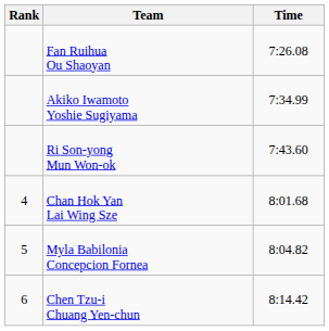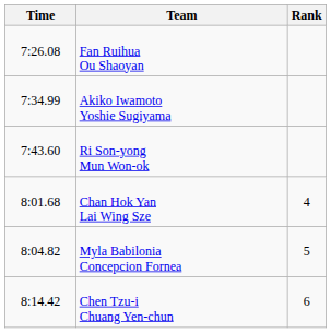 <table class=wikitable style="text-align:center">
 <tr>
+<th width=80>Time</th>
+<th width=250>Team</th>
 <th width=40>Rank</th>
-<th width=250>Team</th>
-<th width=80>Time</th>
 </tr>
 <tr>
+<td>7:26.08</td>
+<td align=left><br><a href='#'>Fan Ruihua</a><br><a href='#'>Ou Shaoyan</a></td>
 <td></td>
-<td align=left><br><a href='#'>Fan Ruihua</a><br><a href='#'>Ou Shaoyan</a></td>
-<td>7:26.08</td>
 </tr>
 <tr>
+<td>7:34.99</td>
+<td align=left><br><a href='#'>Akiko Iwamoto</a><br><a href='#'>Yoshie Sugiyama</a></td>
 <td></td>
-<td align=left><br><a href='#'>Akiko Iwamoto</a><br><a href='#'>Yoshie Sugiyama</a></td>
-<td>7:34.99</td>
 </tr>
 <tr>
+<td>7:43.60</td>
+<td align=left><br><a href='#'>Ri Son-yong</a><br><a href='#'>Mun Won-ok</a></td>
 <td></td>
-<td align=left><br><a href='#'>Ri Son-yong</a><br><a href='#'>Mun Won-ok</a></td>
-<td>7:43.60</td>
 </tr>
 <tr>
+<td>8:01.68</td>
+<td align=left><br><a href='#'>Chan Hok Yan</a><br><a href='#'>Lai Wing Sze</a></td>
 <td>4</td>
-<td align=left><br><a href='#'>Chan Hok Yan</a><br><a href='#'>Lai Wing Sze</a></td>
-<td>8:01.68</td>
 </tr>
 <tr>
+<td>8:04.82</td>
+<td align=left><br><a href='#'>Myla Babilonia</a><br><a href='#'>Concepcion Fornea</a></td>
 <td>5</td>
-<td align=left><br><a href='#'>Myla Babilonia</a><br><a href='#'>Concepcion Fornea</a></td>
-<td>8:04.82</td>
 </tr>
 <tr>
+<td>8:14.42</td>
+<td align=left><br><a href='#'>Chen Tzu-i</a><br><a href='#'>Chuang Yen-chun</a></td>
 <td>6</td>
-<td align=left><br><a href='#'>Chen Tzu-i</a><br><a href='#'>Chuang Yen-chun</a></td>
-<td>8:14.42</td>
 </tr>
 </table>
